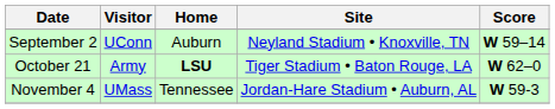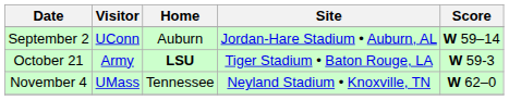 <table class="wikitable" style="text-align:center">
 <tr>
 <th>Date</th>
 <th>Visitor</th>
 <th>Home</th>
 <th>Site</th>
 <th>Score</th>
 </tr>
 <tr>
 </tr>
 <tr style="background:#ccffcc;">
 <td>September 2</td>
 <td><a href='#'>UConn</a></td>
 <td>Auburn</td>
-<td><a href='#'>Neyland Stadium</a> • <a href='#'>Knoxville, TN</a></td>
+<td><a href='#'>Jordan-Hare Stadium</a> • <a href='#'>Auburn, AL</a></td>
 <td><strong>W</strong> 59–14</td>
 </tr>
 <tr style="background:#ccffcc;">
 <td>October 21</td>
 <td><a href='#'>Army</a></td>
 <td><strong>LSU</strong></td>
 <td><a href='#'>Tiger Stadium</a> • <a href='#'>Baton Rouge, LA</a></td>
-<td><strong>W</strong> 62–0</td>
+<td><strong>W</strong> 59-3</td>
 </tr>
 <tr style="background:#ccffcc;">
 <td>November 4</td>
 <td><a href='#'>UMass</a></td>
 <td>Tennessee</td>
-<td><a href='#'>Jordan-Hare Stadium</a> • <a href='#'>Auburn, AL</a></td>
-<td><strong>W</strong> 59-3</td>
+<td><a href='#'>Neyland Stadium</a> • <a href='#'>Knoxville, TN</a></td>
+<td><strong>W</strong> 62–0</td>
 </tr>
 <tr>
 </tr>
 </table>
